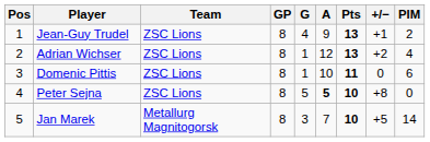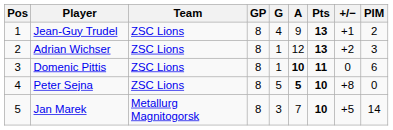 <table class="wikitable sortable" style="text-align: center;">
 <tr>
 <th width=30>Pos</th>
 <th width=130>Player</th>
 <th width=160>Team</th>
 <th width=20>GP</th>
 <th width=20>G</th>
 <th width=20>A</th>
 <th width=30>Pts</th>
 <th width=30>+/−</th>
 <th width=30>PIM</th>
 </tr>
 <tr>
 <td>1</td>
 <td align=left> <a href='#'>Jean-Guy Trudel</a></td>
 <td align=left> <a href='#'>ZSC Lions</a></td>
 <td>8</td>
 <td>4</td>
 <td>9</td>
 <td><strong>13</strong></td>
 <td>+1</td>
 <td>2</td>
 </tr>
 <tr>
 <td>2</td>
 <td align=left> <a href='#'>Adrian Wichser</a></td>
 <td align=left> <a href='#'>ZSC Lions</a></td>
 <td>8</td>
 <td>1</td>
 <td>12</td>
 <td><strong>13</strong></td>
 <td>+2</td>
-<td>4</td>
+<td>3</td>
 </tr>
 <tr>
 <td>3</td>
 <td align=left> <a href='#'>Domenic Pittis</a></td>
 <td align=left> <a href='#'>ZSC Lions</a></td>
 <td>8</td>
 <td>1</td>
-<td>10</td>
+<td><strong>10</strong></td>
 <td><strong>11</strong></td>
 <td>0</td>
 <td>6</td>
 </tr>
 <tr>
 <td>4</td>
 <td align=left> <a href='#'>Peter Sejna</a></td>
 <td align=left> <a href='#'>ZSC Lions</a></td>
 <td>8</td>
 <td>5</td>
 <td><strong>5</strong></td>
 <td><strong>10</strong></td>
 <td>+8</td>
 <td>0</td>
 </tr>
 <tr>
 <td>5</td>
 <td align=left> <a href='#'>Jan Marek</a></td>
 <td align=left> <a href='#'>Metallurg Magnitogorsk</a></td>
 <td>8</td>
 <td>3</td>
 <td>7</td>
 <td><strong>10</strong></td>
 <td>+5</td>
 <td>14</td>
 </tr>
 </table>
